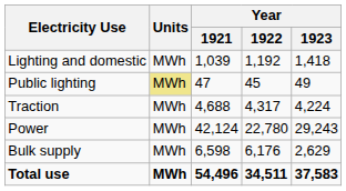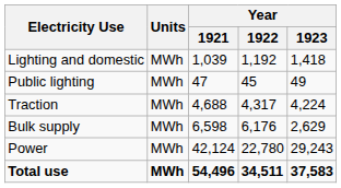 <table class="wikitable">
 <tr>
 <th rowspan="2">Electricity  Use</th>
 <th rowspan="2">Units</th>
 <th colspan="3">Year</th>
 </tr>
 <tr>
 <th>1921</th>
 <th>1922</th>
 <th>1923</th>
 </tr>
 <tr>
 <td>Lighting  and domestic</td>
 <td>MWh</td>
 <td>1,039</td>
 <td>1,192</td>
 <td>1,418</td>
 </tr>
 <tr>
 <td>Public  lighting</td>
-<td style="background: khaki;">MWh</td>
+<td>MWh</td>
 <td>47</td>
 <td>45</td>
 <td>49</td>
 </tr>
 <tr>
 <td>Traction</td>
 <td>MWh</td>
 <td>4,688</td>
 <td>4,317</td>
 <td>4,224</td>
 </tr>
 <tr>
+<td>Bulk  supply</td>
+<td>MWh</td>
+<td>6,598</td>
+<td>6,176</td>
+<td>2,629</td>
+</tr>
+<tr>
 <td>Power</td>
 <td>MWh</td>
 <td>42,124</td>
 <td>22,780</td>
 <td>29,243</td>
-</tr>
-<tr>
-<td>Bulk  supply</td>
-<td>MWh</td>
-<td>6,598</td>
-<td>6,176</td>
-<td>2,629</td>
 </tr>
 <tr>
 <td><strong>Total  use</strong></td>
 <td><strong>MWh</strong></td>
 <td><strong>54,496</strong></td>
 <td><strong>34,511</strong></td>
 <td><strong>37,583</strong></td>
 </tr>
 </table>
